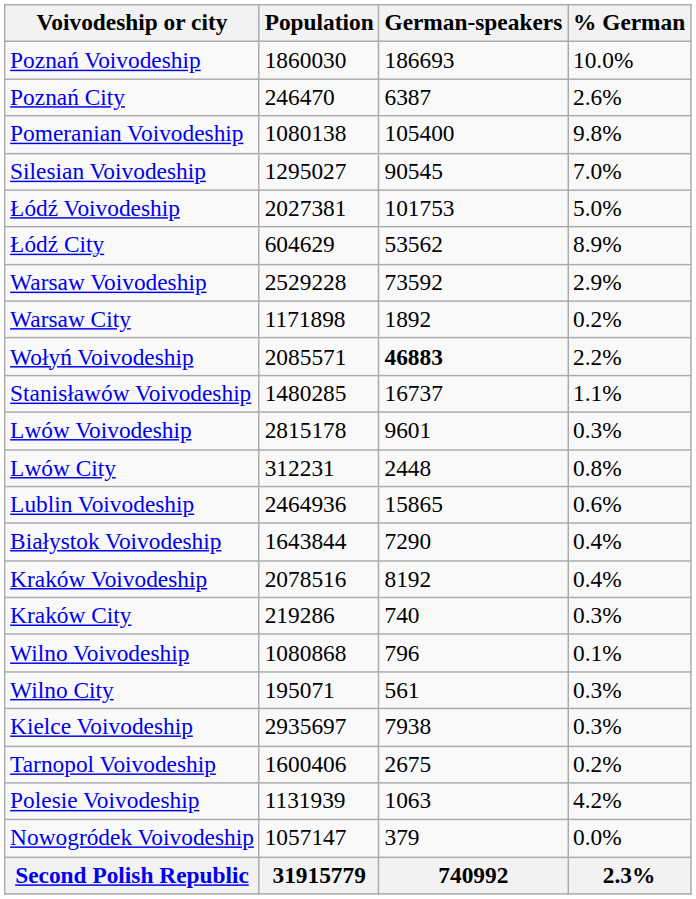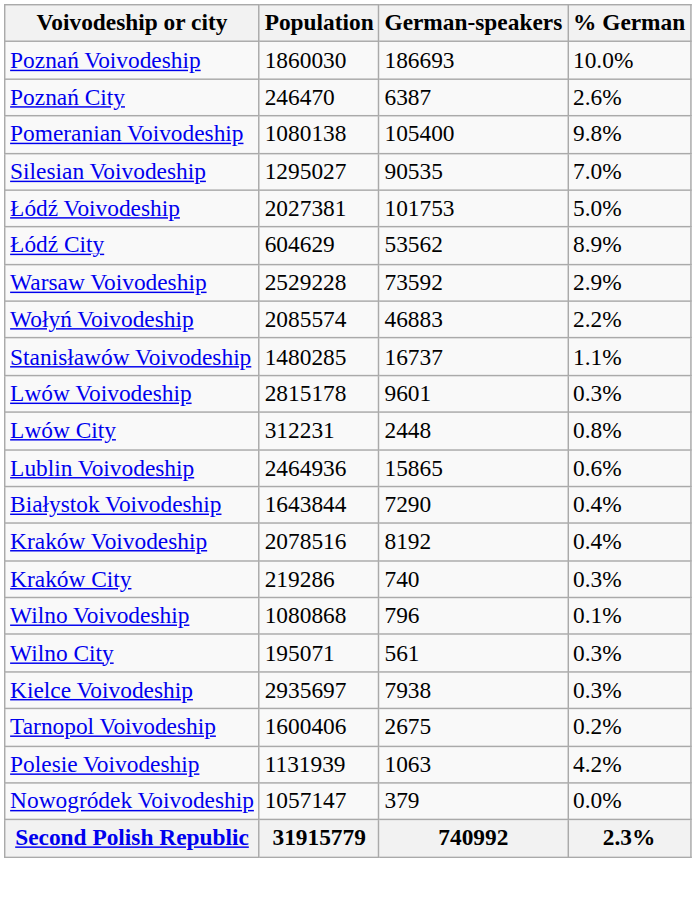 <table class="wikitable sortable mw-collapsible">
 <tr>
 <th>Voivodeship or city</th>
 <th>Population</th>
 <th>German-speakers</th>
 <th>% German</th>
 </tr>
 <tr>
 <td><a href='#'>Poznań Voivodeship</a></td>
 <td>1860030</td>
 <td>186693</td>
 <td>10.0%</td>
 </tr>
 <tr>
 <td><a href='#'>Poznań City</a></td>
 <td>246470</td>
 <td>6387</td>
 <td>2.6%</td>
 </tr>
 <tr>
 <td><a href='#'>Pomeranian Voivodeship</a></td>
 <td>1080138</td>
 <td>105400</td>
 <td>9.8%</td>
 </tr>
 <tr>
 <td><a href='#'>Silesian Voivodeship</a></td>
 <td>1295027</td>
-<td>90545</td>
+<td>90535</td>
 <td>7.0%</td>
 </tr>
 <tr>
 <td><a href='#'>Łódź Voivodeship</a></td>
 <td>2027381</td>
 <td>101753</td>
 <td>5.0%</td>
 </tr>
 <tr>
 <td><a href='#'>Łódź City</a></td>
 <td>604629</td>
 <td>53562</td>
 <td>8.9%</td>
 </tr>
 <tr>
 <td><a href='#'>Warsaw Voivodeship</a></td>
 <td>2529228</td>
 <td>73592</td>
 <td>2.9%</td>
 </tr>
 <tr>
-<td><a href='#'>Warsaw City</a></td>
-<td>1171898</td>
-<td>1892</td>
-<td>0.2%</td>
-</tr>
-<tr>
 <td><a href='#'>Wołyń Voivodeship</a></td>
-<td>2085571</td>
-<td><strong>46883</strong></td>
+<td>2085574</td>
+<td>46883</td>
 <td>2.2%</td>
 </tr>
 <tr>
 <td><a href='#'>Stanisławów Voivodeship</a></td>
 <td>1480285</td>
 <td>16737</td>
 <td>1.1%</td>
 </tr>
 <tr>
 <td><a href='#'>Lwów Voivodeship</a></td>
 <td>2815178</td>
 <td>9601</td>
 <td>0.3%</td>
 </tr>
 <tr>
 <td><a href='#'>Lwów City</a></td>
 <td>312231</td>
 <td>2448</td>
 <td>0.8%</td>
 </tr>
 <tr>
 <td><a href='#'>Lublin Voivodeship</a></td>
 <td>2464936</td>
 <td>15865</td>
 <td>0.6%</td>
 </tr>
 <tr>
 <td><a href='#'>Białystok Voivodeship</a></td>
 <td>1643844</td>
 <td>7290</td>
 <td>0.4%</td>
 </tr>
 <tr>
 <td><a href='#'>Kraków Voivodeship</a></td>
 <td>2078516</td>
 <td>8192</td>
 <td>0.4%</td>
 </tr>
 <tr>
 <td><a href='#'>Kraków City</a></td>
 <td>219286</td>
 <td>740</td>
 <td>0.3%</td>
 </tr>
 <tr>
 <td><a href='#'>Wilno Voivodeship</a></td>
 <td>1080868</td>
 <td>796</td>
 <td>0.1%</td>
 </tr>
 <tr>
 <td><a href='#'>Wilno City</a></td>
 <td>195071</td>
 <td>561</td>
 <td>0.3%</td>
 </tr>
 <tr>
 <td><a href='#'>Kielce Voivodeship</a></td>
 <td>2935697</td>
 <td>7938</td>
 <td>0.3%</td>
 </tr>
 <tr>
 <td><a href='#'>Tarnopol Voivodeship</a></td>
 <td>1600406</td>
 <td>2675</td>
 <td>0.2%</td>
 </tr>
 <tr>
 <td><a href='#'>Polesie Voivodeship</a></td>
 <td>1131939</td>
 <td>1063</td>
 <td>4.2%</td>
 </tr>
 <tr>
 <td><a href='#'>Nowogródek Voivodeship</a></td>
 <td>1057147</td>
 <td>379</td>
 <td>0.0%</td>
 </tr>
 <tr>
 <th><a href='#'>Second Polish Republic</a></th>
 <th>31915779</th>
 <th>740992</th>
 <th>2.3%</th>
 </tr>
 </table>
